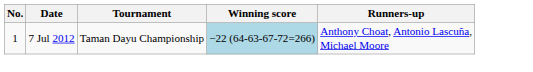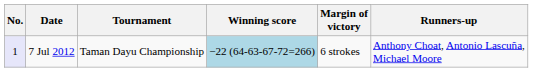 <table class="wikitable" style="font-size:95%;">
 <tr>
 <th>No.</th>
 <th>Date</th>
 <th>Tournament</th>
 <th>Winning score</th>
+<th>Margin of<br>victory</th>
 <th>Runners-up</th>
 </tr>
 <tr>
-<td align=center>1</td>
+<td align=center style="background: lavender;">1</td>
 <td align=right>7 Jul <a href='#'>2012</a></td>
 <td>Taman Dayu Championship</td>
 <td style="background: lightblue;">−22 (64-63-67-72=266)</td>
+<td>6 strokes</td>
 <td> <a href='#'>Anthony Choat</a>,  <a href='#'>Antonio Lascuña</a>,<br> <a href='#'>Michael Moore</a></td>
 </tr>
 </table>
